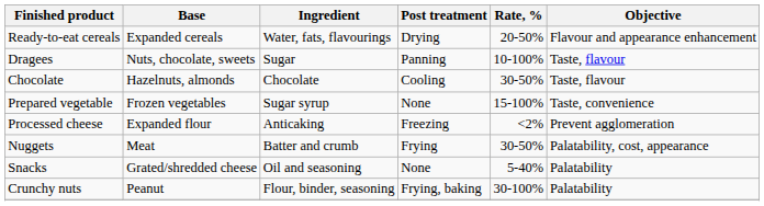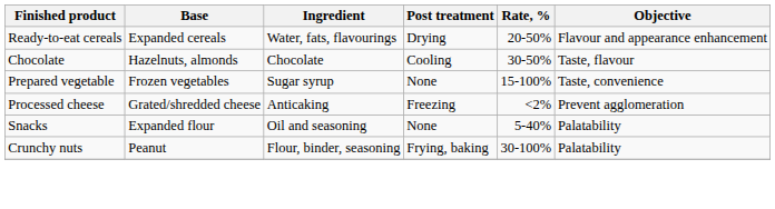 <table class="wikitable">
 <tr>
 <th>Finished product</th>
 <th>Base</th>
 <th>Ingredient</th>
 <th>Post treatment</th>
 <th>Rate, %</th>
 <th>Objective</th>
 </tr>
 <tr>
 <td>Ready-to-eat cereals</td>
 <td>Expanded cereals</td>
 <td>Water, fats, flavourings</td>
 <td>Drying</td>
 <td align="right">20-50%</td>
 <td>Flavour and appearance enhancement</td>
-</tr>
-<tr>
-<td>Dragees</td>
-<td>Nuts, chocolate, sweets</td>
-<td>Sugar</td>
-<td>Panning</td>
-<td align="right">10-100%</td>
-<td>Taste, <a href='#'>flavour</a></td>
 </tr>
 <tr>
 <td>Chocolate</td>
 <td>Hazelnuts, almonds</td>
 <td>Chocolate</td>
 <td>Cooling</td>
 <td align="right">30-50%</td>
 <td>Taste, flavour</td>
 </tr>
 <tr>
 <td>Prepared vegetable</td>
 <td>Frozen vegetables</td>
 <td>Sugar syrup</td>
 <td>None</td>
 <td align="right">15-100%</td>
 <td>Taste, convenience</td>
 </tr>
 <tr>
 <td>Processed cheese</td>
-<td>Expanded flour</td>
+<td>Grated/shredded cheese</td>
 <td>Anticaking</td>
 <td>Freezing</td>
 <td align="right"><2%</td>
 <td>Prevent agglomeration</td>
 </tr>
 <tr>
-<td>Nuggets</td>
-<td>Meat</td>
-<td>Batter and crumb</td>
-<td>Frying</td>
-<td align="right">30-50%</td>
-<td>Palatability, cost, appearance</td>
-</tr>
-<tr>
 <td>Snacks</td>
-<td>Grated/shredded cheese</td>
+<td>Expanded flour</td>
 <td>Oil and seasoning</td>
 <td>None</td>
 <td align="right">5-40%</td>
 <td>Palatability</td>
 </tr>
 <tr>
 <td>Crunchy nuts</td>
 <td>Peanut</td>
 <td>Flour, binder, seasoning</td>
 <td>Frying, baking</td>
 <td align="right">30-100%</td>
 <td>Palatability</td>
 </tr>
 <tr>
 </tr>
 <tr>
 </tr>
 </table>
